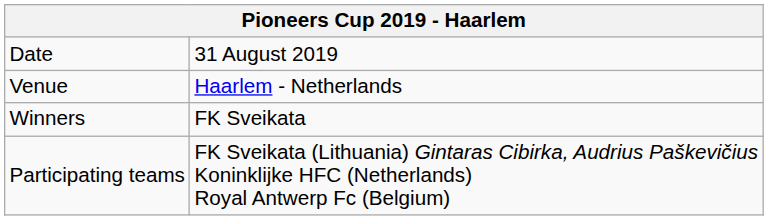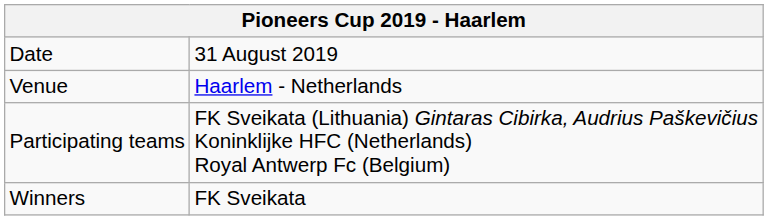 <table class="wikitable">
 <tr>
 <th colspan=2>Pioneers Cup 2019 - Haarlem</th>
 </tr>
 <tr>
 <td>Date</td>
 <td>31 August 2019</td>
 </tr>
 <tr>
 <td>Venue</td>
 <td><a href='#'>Haarlem</a> - Netherlands</td>
 </tr>
 <tr>
+<td>Participating teams</td>
+<td>FK Sveikata (Lithuania) <em>Gintaras Cibirka, Audrius Paškevičius</em><br>Koninklijke HFC (Netherlands) <br>Royal Antwerp Fc (Belgium)</td>
+</tr>
+<tr>
 <td>Winners</td>
 <td>FK Sveikata</td>
 </tr>
-<tr>
-<td>Participating teams</td>
-<td>FK Sveikata (Lithuania) <em>Gintaras Cibirka, Audrius Paškevičius</em><br>Koninklijke HFC (Netherlands) <br>Royal Antwerp Fc (Belgium)</td>
-</tr>
 </table>
